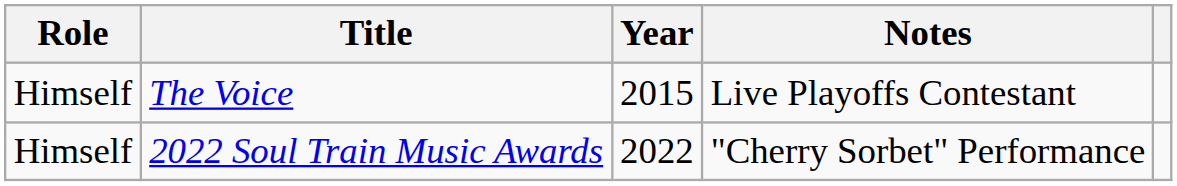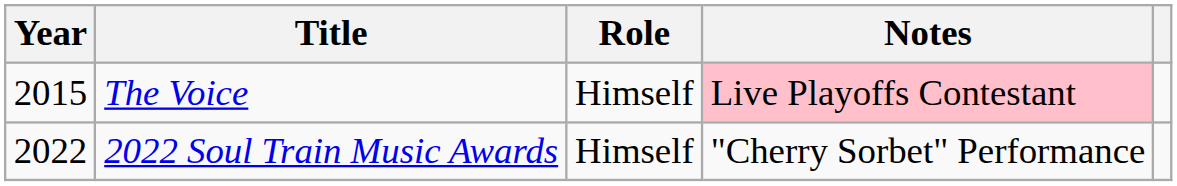 <table class="wikitable">
 <tr>
+<th scope="col">Year</th>
+<th scope="col">Title</th>
 <th scope="col">Role</th>
-<th scope="col">Title</th>
-<th scope="col">Year</th>
 <th scope="col">Notes</th>
 <th scope="col"></th>
 </tr>
 <tr>
+<td>2015</td>
+<td><em><a href='#'>The Voice</a></em></td>
 <td>Himself</td>
-<td><em><a href='#'>The Voice</a></em></td>
-<td>2015</td>
-<td>Live Playoffs Contestant</td>
+<td style="background: pink;">Live Playoffs Contestant</td>
 <td style="text-align: center;"></td>
 </tr>
 <tr>
+<td>2022</td>
+<td><em><a href='#'>2022 Soul Train Music Awards</a></em></td>
 <td>Himself</td>
-<td><em><a href='#'>2022 Soul Train Music Awards</a></em></td>
-<td>2022</td>
 <td>"Cherry Sorbet" Performance</td>
 <td style="text-align: center;"></td>
 </tr>
 </table>
